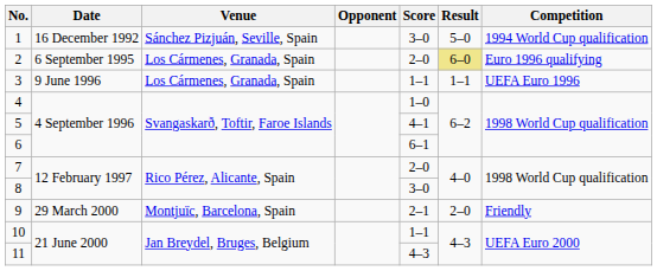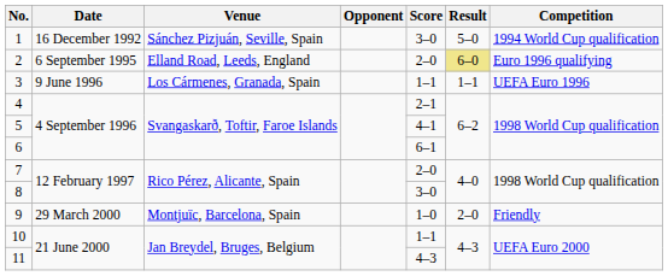 <table class="wikitable sortable">
 <tr>
 <th scope="col">No.</th>
 <th scope="col">Date</th>
 <th scope="col">Venue</th>
 <th scope="col">Opponent</th>
 <th scope="col">Score</th>
 <th scope="col">Result</th>
 <th scope="col">Competition</th>
 </tr>
 <tr>
 <td align="center">1</td>
 <td>16 December 1992</td>
 <td><a href='#'>Sánchez Pizjuán</a>, <a href='#'>Seville</a>, Spain</td>
 <td></td>
 <td align="center">3–0</td>
 <td align="center">5–0</td>
 <td><a href='#'>1994 World Cup qualification</a></td>
 </tr>
 <tr>
 <td align="center">2</td>
 <td>6 September 1995</td>
-<td><a href='#'>Los Cármenes</a>, <a href='#'>Granada</a>, Spain</td>
+<td><a href='#'>Elland Road</a>, <a href='#'>Leeds</a>, England</td>
 <td></td>
 <td align="center">2–0</td>
 <td align="center" style="background: khaki;">6–0</td>
 <td><a href='#'>Euro 1996 qualifying</a></td>
 </tr>
 <tr>
 <td align="center">3</td>
 <td>9 June 1996</td>
 <td><a href='#'>Los Cármenes</a>, <a href='#'>Granada</a>, Spain</td>
 <td></td>
 <td align="center">1–1</td>
 <td align="center">1–1</td>
 <td><a href='#'>UEFA Euro 1996</a></td>
 </tr>
 <tr>
 <td align="center">4</td>
 <td rowspan="3">4 September 1996</td>
 <td rowspan="3"><a href='#'>Svangaskarð</a>, <a href='#'>Toftir</a>, <a href='#'>Faroe Islands</a></td>
 <td rowspan="3"></td>
-<td align="center">1–0</td>
+<td align="center">2–1</td>
 <td rowspan="3" align="center">6–2</td>
 <td rowspan="3"><a href='#'>1998 World Cup qualification</a></td>
 </tr>
 <tr>
 <td align="center">5</td>
 <td align="center">4–1</td>
 </tr>
 <tr>
 <td align="center">6</td>
 <td align="center">6–1</td>
 </tr>
 <tr>
 <td align="center">7</td>
 <td rowspan="2">12 February 1997</td>
 <td rowspan="2"><a href='#'>Rico Pérez</a>, <a href='#'>Alicante</a>, Spain</td>
 <td rowspan="2"></td>
 <td align="center">2–0</td>
 <td rowspan="2" align="center">4–0</td>
 <td rowspan="2">1998 World Cup qualification</td>
 </tr>
 <tr>
 <td align="center">8</td>
 <td align="center">3–0</td>
 </tr>
 <tr>
 <td align="center">9</td>
 <td>29 March 2000</td>
 <td><a href='#'>Montjuïc</a>, <a href='#'>Barcelona</a>, Spain</td>
 <td></td>
-<td align="center">2–1</td>
+<td align="center">1–0</td>
 <td align="center">2–0</td>
 <td><a href='#'>Friendly</a></td>
 </tr>
 <tr>
 <td align="center">10</td>
 <td rowspan="2">21 June 2000</td>
 <td rowspan="2"><a href='#'>Jan Breydel</a>, <a href='#'>Bruges</a>, Belgium</td>
 <td rowspan="2"></td>
 <td align="center">1–1</td>
 <td rowspan="2" align="center">4–3</td>
 <td rowspan="2"><a href='#'>UEFA Euro 2000</a></td>
 </tr>
 <tr>
 <td align="center">11</td>
 <td align="center">4–3</td>
 </tr>
 </table>
